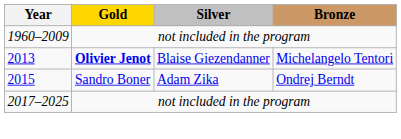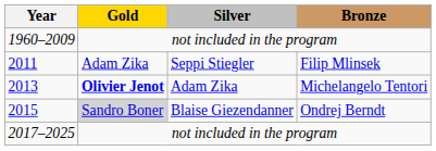 <table class="wikitable">
 <tr>
 <th>Year</th>
 <td align=center bgcolor=gold><strong>Gold</strong></td>
 <td align=center bgcolor=silver><strong>Silver</strong></td>
 <td align=center bgcolor=cc9966><strong>Bronze</strong></td>
 </tr>
 <tr>
 <td><em>1960–2009</em></td>
 <td colspan=3 align=center><em>not included in the program</em></td>
 </tr>
 <tr>
+<td><a href='#'>2011</a></td>
+<td> <a href='#'>Adam Zika</a></td>
+<td> <a href='#'>Seppi Stiegler</a></td>
+<td> <a href='#'>Filip Mlinsek</a></td>
+</tr>
+<tr>
 <td><a href='#'>2013</a></td>
 <td><strong> <a href='#'>Olivier Jenot</a></strong></td>
-<td> <a href='#'>Blaise Giezendanner</a></td>
+<td> <a href='#'>Adam Zika</a></td>
 <td> <a href='#'>Michelangelo Tentori</a></td>
 </tr>
 <tr>
 <td><a href='#'>2015</a></td>
-<td> <a href='#'>Sandro Boner</a></td>
-<td> <a href='#'>Adam Zika</a></td>
+<td style="background: lightgrey;"> <a href='#'>Sandro Boner</a></td>
+<td> <a href='#'>Blaise Giezendanner</a></td>
 <td> <a href='#'>Ondrej Berndt</a></td>
 </tr>
 <tr>
 <td><em>2017–2025</em></td>
 <td colspan=3 align=center><em>not included in the program</em></td>
 </tr>
 </table>
